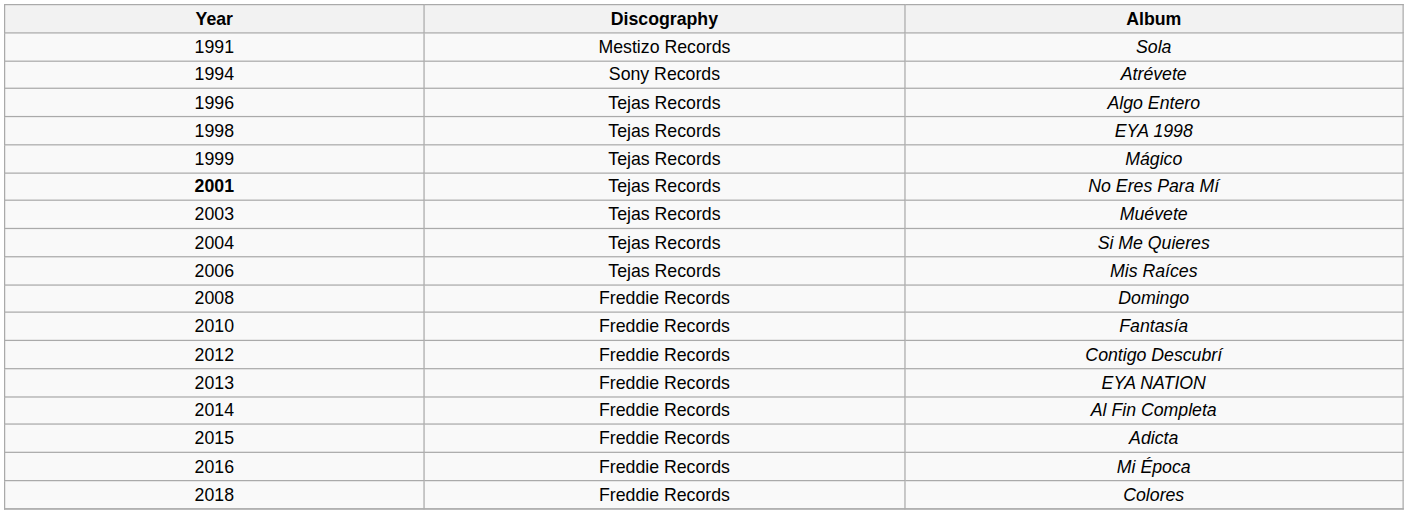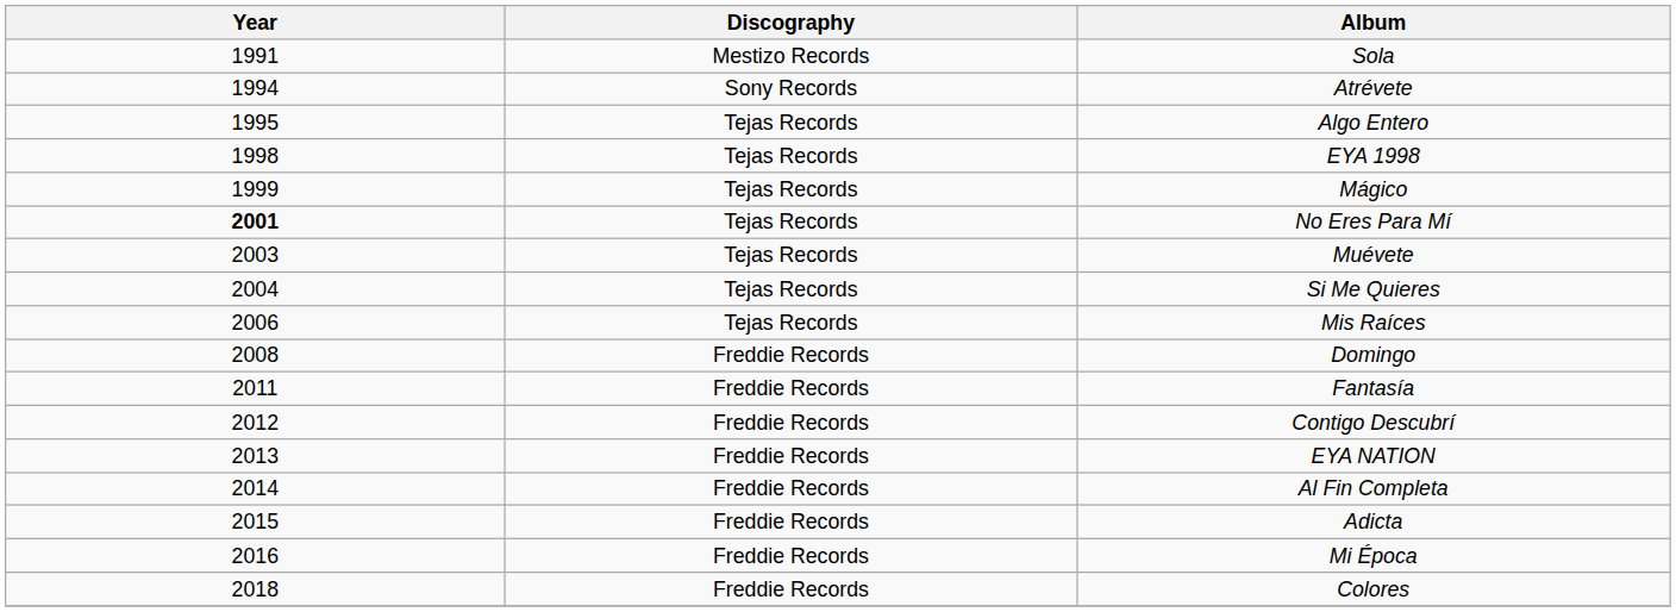 <table class="wikitable" width="90%" style="font-size:90%;">
 <tr>
 <th width="30%">Year</th>
 <th>Discography</th>
 <th>Album</th>
 </tr>
 <tr align="center">
 <td>1991</td>
 <td>Mestizo Records</td>
 <td><em>Sola</em></td>
 </tr>
 <tr align="center">
 <td>1994</td>
 <td>Sony Records</td>
 <td><em>Atrévete</em></td>
 </tr>
 <tr align="center">
-<td>1996</td>
+<td>1995</td>
 <td>Tejas Records</td>
 <td><em>Algo Entero</em></td>
 </tr>
 <tr align="center">
 <td>1998</td>
 <td>Tejas Records</td>
 <td><em>EYA 1998</em></td>
 </tr>
 <tr align="center">
 <td>1999</td>
 <td>Tejas Records</td>
 <td><em>Mágico</em></td>
 </tr>
 <tr align="center">
 <td><strong>2001</strong></td>
 <td>Tejas Records</td>
 <td><em>No Eres Para Mí</em></td>
 </tr>
 <tr align="center">
 <td>2003</td>
 <td>Tejas Records</td>
 <td><em>Muévete</em></td>
 </tr>
 <tr align="center">
 <td>2004</td>
 <td>Tejas Records</td>
 <td><em>Si Me Quieres</em></td>
 </tr>
 <tr align="center">
 <td>2006</td>
 <td>Tejas Records</td>
 <td><em>Mis Raíces</em></td>
 </tr>
 <tr align="center">
 <td>2008</td>
 <td>Freddie Records</td>
 <td><em>Domingo</em></td>
 </tr>
 <tr align="center">
-<td>2010</td>
+<td>2011</td>
 <td>Freddie Records</td>
 <td><em>Fantasía</em></td>
 </tr>
 <tr align="center">
 <td>2012</td>
 <td>Freddie Records</td>
 <td><em>Contigo Descubrí</em></td>
 </tr>
 <tr align="center">
 <td>2013</td>
 <td>Freddie Records</td>
 <td><em>EYA NATION</em></td>
 </tr>
 <tr align="center">
 <td>2014</td>
 <td>Freddie Records</td>
 <td><em>Al Fin Completa</em></td>
 </tr>
 <tr align="center">
 <td>2015</td>
 <td>Freddie Records</td>
 <td><em>Adicta</em></td>
 </tr>
 <tr align="center">
 <td>2016</td>
 <td>Freddie Records</td>
 <td><em>Mi Época</em></td>
 </tr>
 <tr align="center">
 <td>2018</td>
 <td>Freddie Records</td>
 <td><em>Colores</em></td>
 </tr>
 <tr align="center">
 </tr>
 </table>
